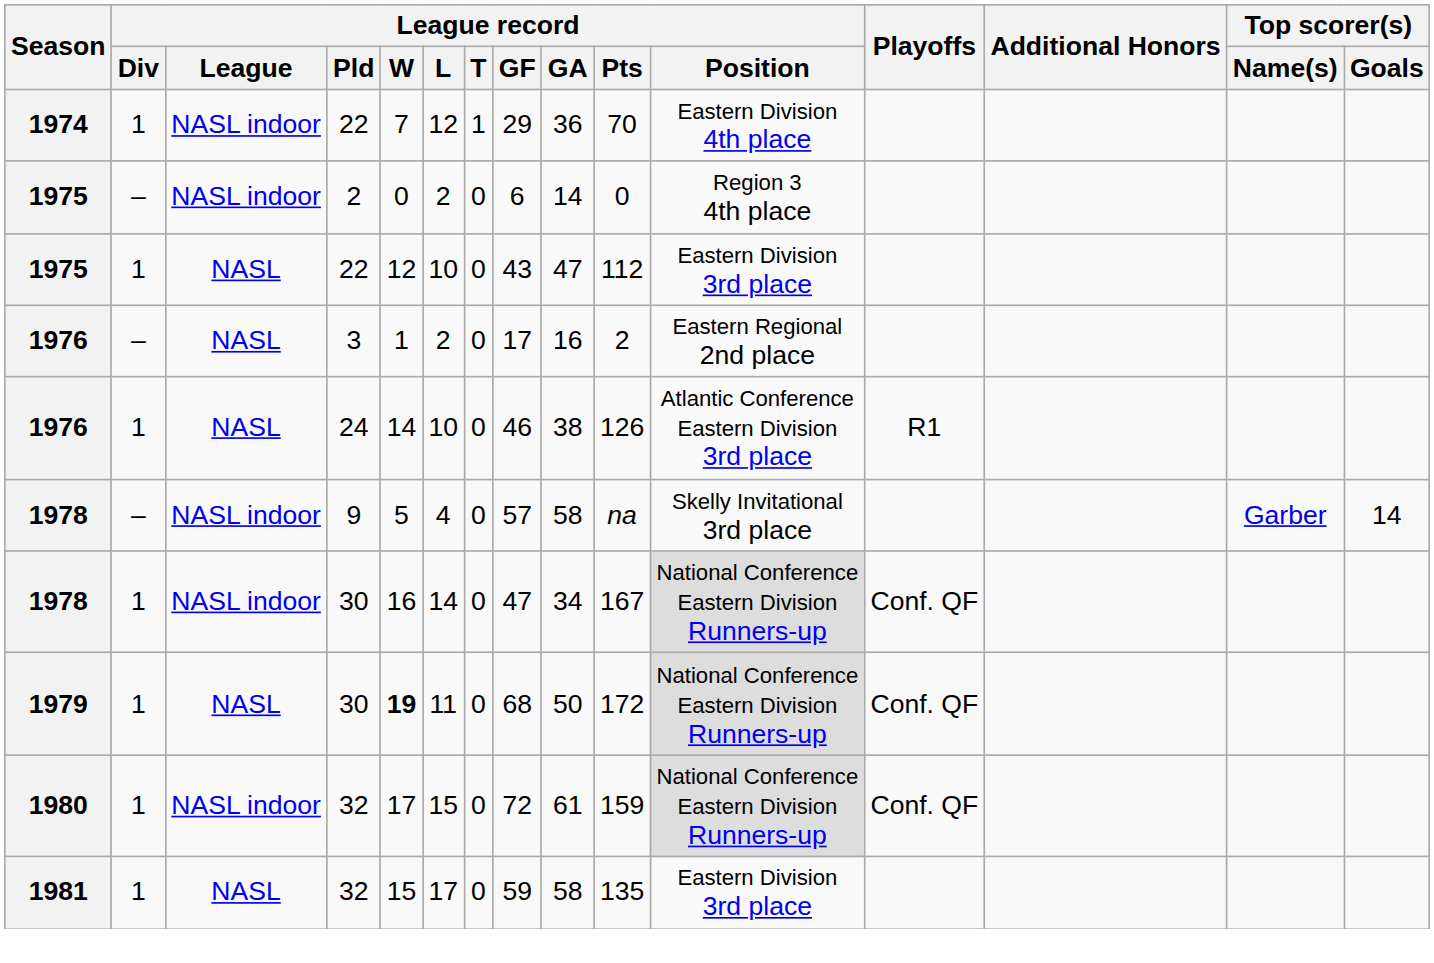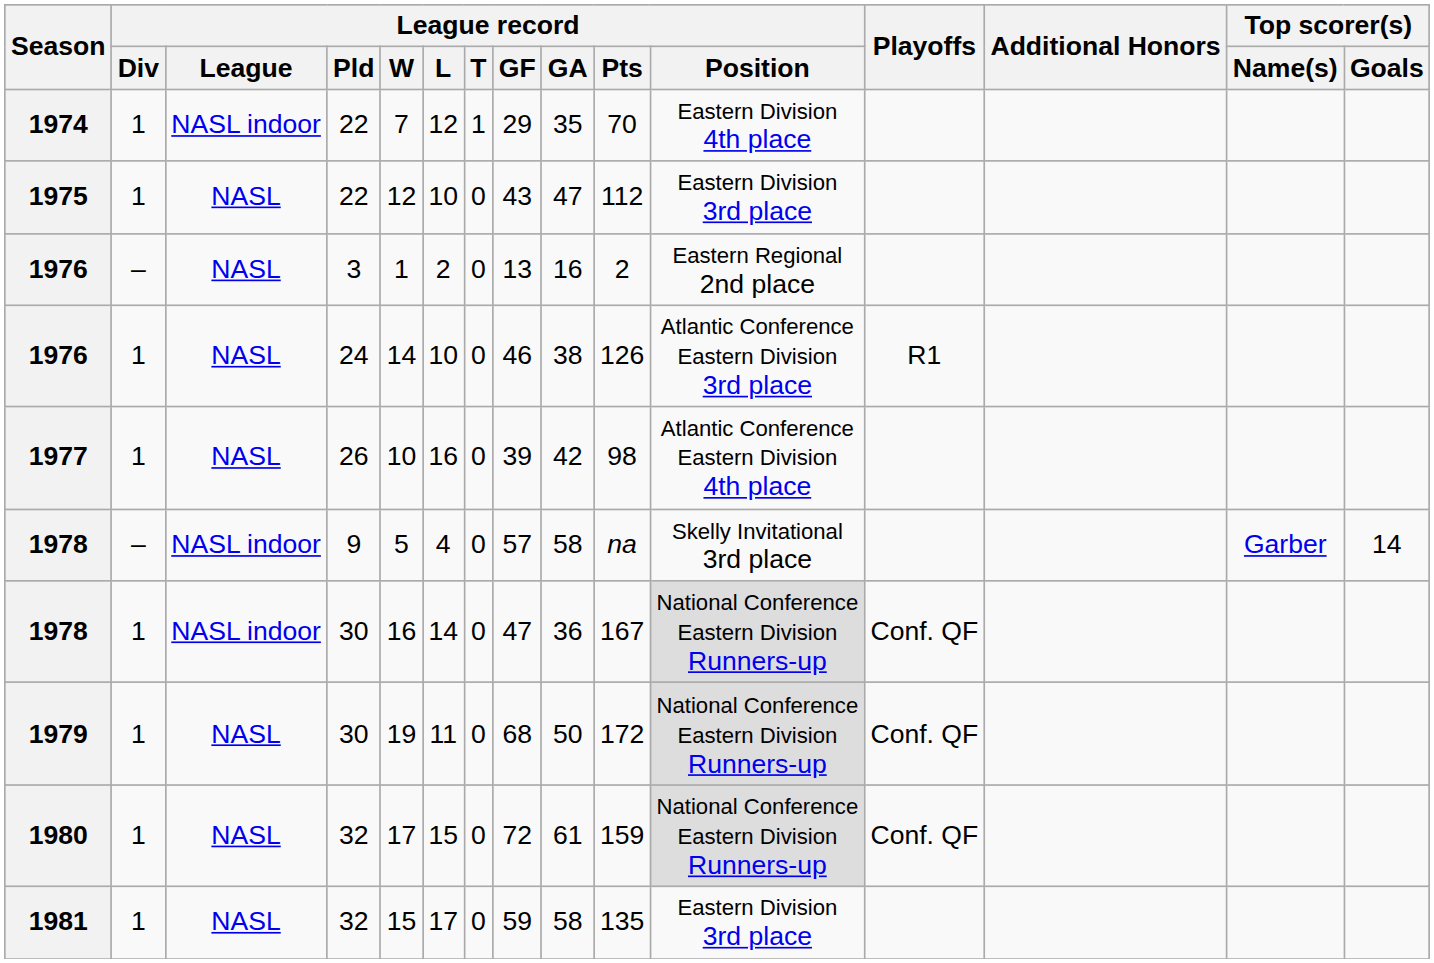 <table class="wikitable" style="text-align: center">
 <tr>
 <th rowspan="2">Season</th>
 <th colspan="10">League record</th>
 <th rowspan="2">Playoffs</th>
 <th rowspan="2">Additional Honors</th>
 <th colspan="2">Top scorer(s)</th>
 </tr>
 <tr>
 <th>Div</th>
 <th>League</th>
 <th>Pld</th>
 <th>W</th>
 <th>L</th>
 <th>T</th>
 <th>GF</th>
 <th>GA</th>
 <th>Pts</th>
 <th>Position</th>
 <th>Name(s)</th>
 <th>Goals</th>
 </tr>
 <tr>
 <th>1974</th>
 <td>1</td>
 <td><a href='#'>NASL indoor</a></td>
 <td>22</td>
 <td>7</td>
 <td>12</td>
 <td>1</td>
 <td>29</td>
-<td>36</td>
+<td>35</td>
 <td>70</td>
 <td><span><small>Eastern Division</small></span><br><a href='#'>4th place</a></td>
-<td></td>
-<td></td>
-<td></td>
-<td></td>
-</tr>
-<tr>
-<th>1975</th>
-<td>–</td>
-<td><a href='#'>NASL indoor</a></td>
-<td>2</td>
-<td>0</td>
-<td>2</td>
-<td>0</td>
-<td>6</td>
-<td>14</td>
-<td>0</td>
-<td><span><small>Region 3</small></span><br>4th place</td>
 <td></td>
 <td></td>
 <td></td>
 <td></td>
 </tr>
 <tr>
 <th>1975</th>
 <td>1</td>
 <td><a href='#'>NASL</a></td>
 <td>22</td>
 <td>12</td>
 <td>10</td>
 <td>0</td>
 <td>43</td>
 <td>47</td>
 <td>112</td>
 <td><span><small>Eastern Division</small></span><br><a href='#'>3rd place</a></td>
 <td></td>
 <td></td>
 <td></td>
 <td></td>
 </tr>
 <tr>
 <th>1976</th>
 <td>–</td>
 <td><a href='#'>NASL</a></td>
 <td>3</td>
 <td>1</td>
 <td>2</td>
 <td>0</td>
-<td>17</td>
+<td>13</td>
 <td>16</td>
 <td>2</td>
 <td><span><small>Eastern Regional</small></span><br>2nd place</td>
 <td></td>
 <td></td>
 <td></td>
 <td></td>
 </tr>
 <tr>
 <th>1976</th>
 <td>1</td>
 <td><a href='#'>NASL</a></td>
 <td>24</td>
 <td>14</td>
 <td>10</td>
 <td>0</td>
 <td>46</td>
 <td>38</td>
 <td>126</td>
 <td><span><small>Atlantic Conference<br>Eastern Division</small></span><br><a href='#'>3rd place</a></td>
 <td>R1</td>
+<td></td>
+<td></td>
+<td></td>
+</tr>
+<tr>
+<th>1977</th>
+<td>1</td>
+<td><a href='#'>NASL</a></td>
+<td>26</td>
+<td>10</td>
+<td>16</td>
+<td>0</td>
+<td>39</td>
+<td>42</td>
+<td>98</td>
+<td><span><small>Atlantic Conference<br>Eastern Division</small></span><br><a href='#'>4th place</a></td>
+<td></td>
 <td></td>
 <td></td>
 <td></td>
 </tr>
 <tr>
 <th>1978</th>
 <td>–</td>
 <td><a href='#'>NASL indoor</a></td>
 <td>9</td>
 <td>5</td>
 <td>4</td>
 <td>0</td>
 <td>57</td>
 <td>58</td>
 <td><em>na</em></td>
 <td><span><small>Skelly Invitational</small></span><br>3rd place</td>
 <td></td>
 <td></td>
 <td><a href='#'>Garber</a></td>
 <td>14</td>
 </tr>
 <tr>
 <th>1978</th>
 <td>1</td>
 <td><a href='#'>NASL indoor</a></td>
 <td>30</td>
 <td>16</td>
 <td>14</td>
 <td>0</td>
 <td>47</td>
-<td>34</td>
+<td>36</td>
 <td>167</td>
 <td style="background:#DDDDDD"><span><small>National Conference<br>Eastern Division</small></span><br><a href='#'>Runners-up</a></td>
 <td>Conf. QF</td>
 <td></td>
 <td></td>
 <td></td>
 </tr>
 <tr>
 <th>1979</th>
 <td>1</td>
 <td><a href='#'>NASL</a></td>
 <td>30</td>
-<td><strong>19</strong></td>
+<td>19</td>
 <td>11</td>
 <td>0</td>
 <td>68</td>
 <td>50</td>
 <td>172</td>
 <td style="background:#DDDDDD"><span><small>National Conference<br>Eastern Division</small></span><br><a href='#'>Runners-up</a></td>
 <td>Conf. QF</td>
 <td></td>
 <td></td>
 <td></td>
 </tr>
 <tr>
 <th>1980</th>
 <td>1</td>
-<td><a href='#'>NASL indoor</a></td>
+<td><a href='#'>NASL</a></td>
 <td>32</td>
 <td>17</td>
 <td>15</td>
 <td>0</td>
 <td>72</td>
 <td>61</td>
 <td>159</td>
 <td style="background:#DDDDDD"><span><small>National Conference<br>Eastern Division</small></span><br><a href='#'>Runners-up</a></td>
 <td>Conf. QF</td>
 <td></td>
 <td></td>
 <td></td>
 </tr>
 <tr>
 <th>1981</th>
 <td>1</td>
 <td><a href='#'>NASL</a></td>
 <td>32</td>
 <td>15</td>
 <td>17</td>
 <td>0</td>
 <td>59</td>
 <td>58</td>
 <td>135</td>
 <td><span><small>Eastern Division</small></span><br><a href='#'>3rd place</a></td>
 <td></td>
 <td></td>
 <td></td>
 <td></td>
 </tr>
 <tr>
 </tr>
 </table>
